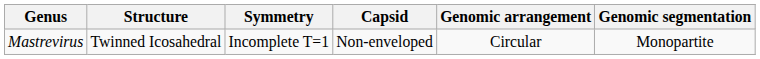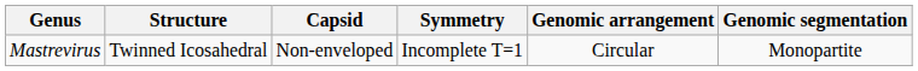 <table class="wikitable sortable" style="text-align:center">
 <tr>
 <th>Genus</th>
 <th>Structure</th>
+<th>Capsid</th>
 <th>Symmetry</th>
-<th>Capsid</th>
 <th>Genomic arrangement</th>
 <th>Genomic segmentation</th>
 </tr>
 <tr>
 <td><em>Mastrevirus</em></td>
 <td>Twinned Icosahedral</td>
+<td>Non-enveloped</td>
 <td>Incomplete T=1</td>
-<td>Non-enveloped</td>
 <td>Circular</td>
 <td>Monopartite</td>
 </tr>
 </table>
